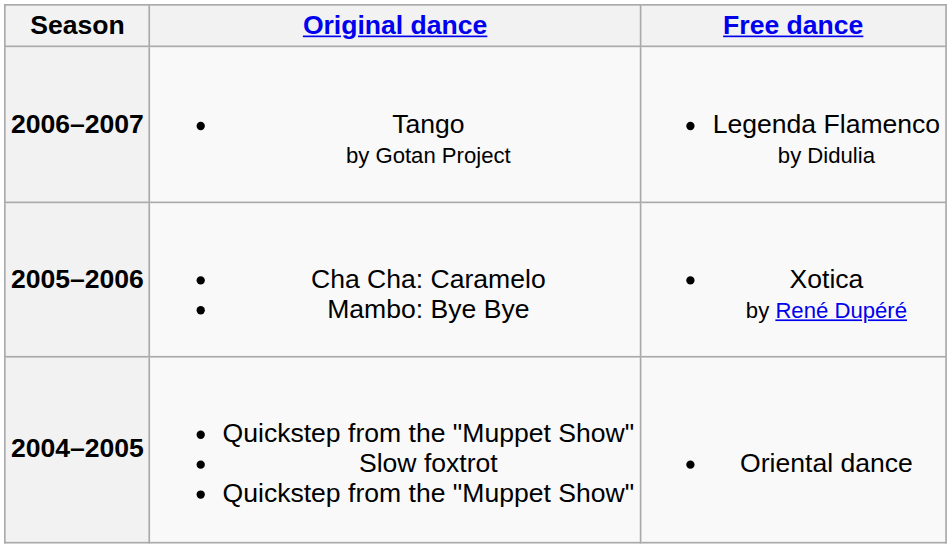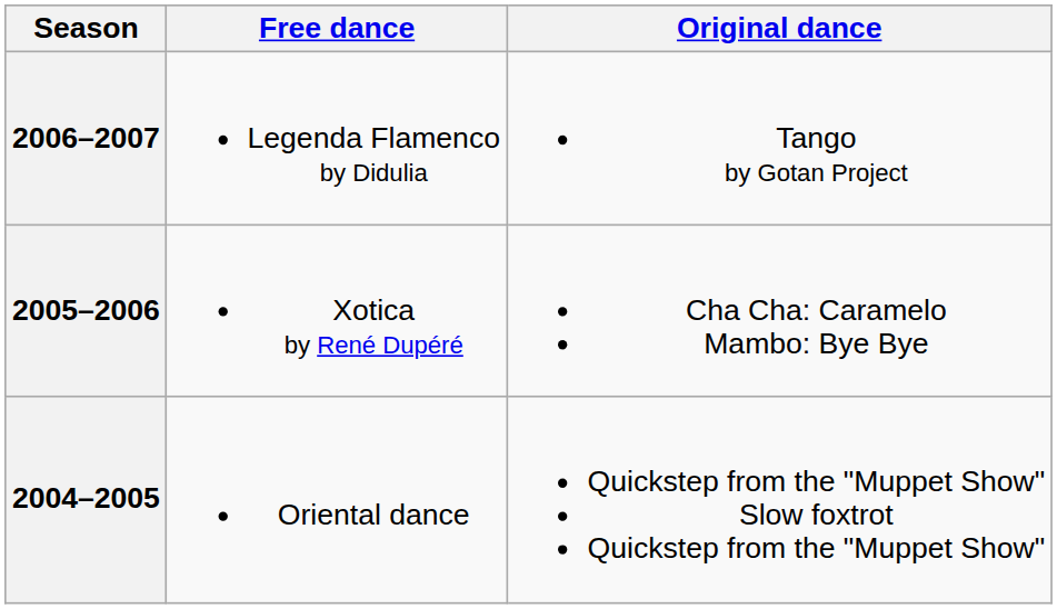 <table class=wikitable style=text-align:center>
 <tr>
 <th>Season</th>
+<th><a href='#'>Free dance</a></th>
 <th><a href='#'>Original dance</a></th>
-<th><a href='#'>Free dance</a></th>
 </tr>
 <tr>
 <th>2006–2007 <br> </th>
+<td><br><ul><li>Legenda Flamenco <br><small> by Didulia </small></li></ul></td>
 <td><br><ul><li>Tango <br><small> by Gotan Project </small></li></ul></td>
-<td><br><ul><li>Legenda Flamenco <br><small> by Didulia </small></li></ul></td>
 </tr>
 <tr>
 <th>2005–2006 <br> </th>
+<td><br><ul><li>Xotica <br><small> by <a href='#'>René Dupéré</a> </small></li></ul></td>
 <td><br><ul><li>Cha Cha: Caramelo</li><li>Mambo: Bye Bye</li></ul></td>
-<td><br><ul><li>Xotica <br><small> by <a href='#'>René Dupéré</a> </small></li></ul></td>
 </tr>
 <tr>
 <th>2004–2005 <br> </th>
+<td><br><ul><li>Oriental dance</li></ul></td>
 <td><br><ul><li>Quickstep from the "Muppet Show"</li><li>Slow foxtrot</li><li>Quickstep from the "Muppet Show"</li></ul></td>
-<td><br><ul><li>Oriental dance</li></ul></td>
 </tr>
 </table>
